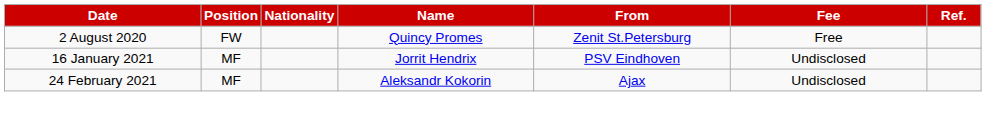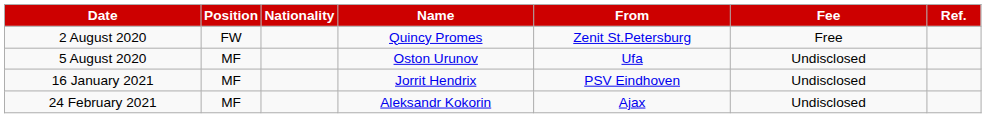 <table class="wikitable"  style="text-align:center; font-size:90%; ">
 <tr>
 <th style="background:#CD0000; color:white; width:200px;">Date</th>
 <th style="background:#CD0000; color:white; width:50px;">Position</th>
 <th style="background:#CD0000; color:white; width:50px;">Nationality</th>
 <th style="background:#CD0000; color:white; width:200px;">Name</th>
 <th style="background:#CD0000; color:white; width:200px;">From</th>
 <th style="background:#CD0000; color:white; width:200px;">Fee</th>
 <th style="background:#CD0000; color:white; width:50px;">Ref.</th>
 </tr>
 <tr>
 <td>2 August 2020</td>
 <td>FW</td>
 <td></td>
 <td><a href='#'>Quincy Promes</a></td>
 <td><a href='#'>Zenit St.Petersburg</a></td>
 <td>Free</td>
+<td></td>
+</tr>
+<tr>
+<td>5 August 2020</td>
+<td>MF</td>
+<td></td>
+<td><a href='#'>Oston Urunov</a></td>
+<td><a href='#'>Ufa</a></td>
+<td>Undisclosed</td>
 <td></td>
 </tr>
 <tr>
 <td>16 January 2021</td>
 <td>MF</td>
 <td></td>
 <td><a href='#'>Jorrit Hendrix</a></td>
 <td><a href='#'>PSV Eindhoven</a></td>
 <td>Undisclosed</td>
 <td></td>
 </tr>
 <tr>
 <td>24 February 2021</td>
 <td>MF</td>
 <td></td>
 <td><a href='#'>Aleksandr Kokorin</a></td>
 <td><a href='#'>Ajax</a></td>
 <td>Undisclosed</td>
 <td></td>
 </tr>
 </table>
